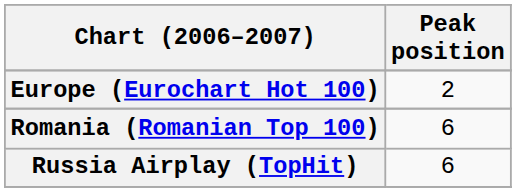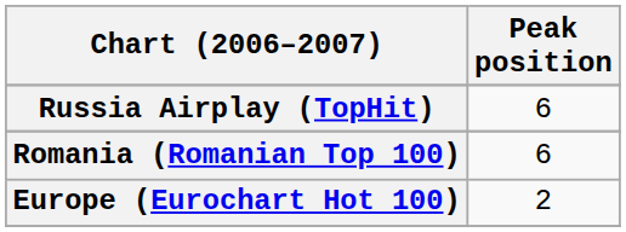 <table class="wikitable sortable plainrowheaders" style="text-align:center">
 <tr>
 <th>Chart (2006–2007)</th>
 <th>Peak<br>position</th>
 </tr>
 <tr>
 </tr>
 <tr>
 </tr>
 <tr>
 </tr>
 <tr>
 </tr>
 <tr>
 </tr>
 <tr>
 </tr>
 <tr>
 </tr>
 <tr>
 </tr>
 <tr>
-<th scope="row">Europe (<a href='#'>Eurochart Hot 100</a>)</th>
-<td>2</td>
+<th scope="row">Russia Airplay (<a href='#'>TopHit</a>)</th>
+<td>6</td>
 </tr>
 <tr>
 </tr>
 <tr>
 </tr>
 <tr>
 </tr>
 <tr>
 </tr>
 <tr>
 </tr>
 <tr>
 </tr>
 <tr>
 </tr>
 <tr>
 </tr>
 <tr>
 </tr>
 <tr>
 </tr>
 <tr>
 </tr>
 <tr>
 <th scope="row">Romania (<a href='#'>Romanian Top 100</a>)</th>
 <td>6</td>
 </tr>
 <tr>
-<th scope="row">Russia Airplay (<a href='#'>TopHit</a>)</th>
-<td>6</td>
+<th scope="row">Europe (<a href='#'>Eurochart Hot 100</a>)</th>
+<td>2</td>
 </tr>
 <tr>
 </tr>
 <tr>
 </tr>
 <tr>
 </tr>
 <tr>
 </tr>
 <tr>
 </tr>
 <tr>
 </tr>
 <tr>
 </tr>
 <tr>
 </tr>
 <tr>
 </tr>
 </table>
